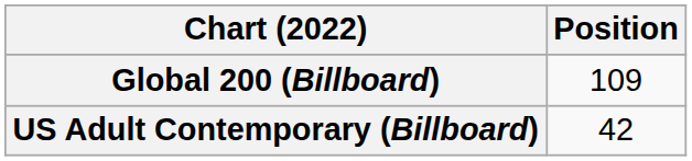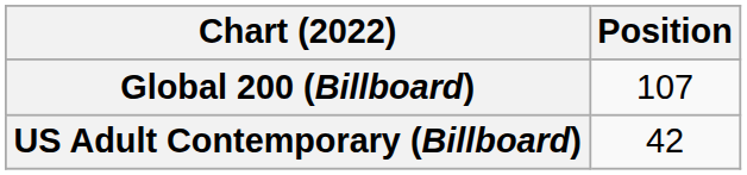 <table class="wikitable sortable plainrowheaders" style="text-align:center">
 <tr>
 <th>Chart (2022)</th>
 <th>Position</th>
 </tr>
 <tr>
 <th scope="row">Global 200 (<em>Billboard</em>)</th>
-<td>109</td>
+<td>107</td>
 </tr>
 <tr>
 <th scope="row">US Adult Contemporary (<em>Billboard</em>)</th>
 <td>42</td>
 </tr>
 </table>
